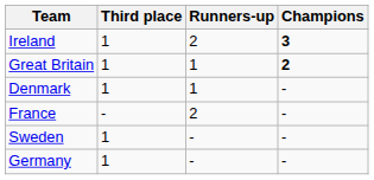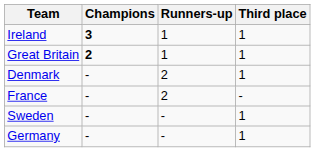 <table class="wikitable">
 <tr>
 <th>Team</th>
+<th>Champions</th>
+<th>Runners-up</th>
 <th>Third place</th>
-<th>Runners-up</th>
-<th>Champions</th>
 </tr>
 <tr>
 <td> <a href='#'>Ireland</a></td>
+<td><strong>3</strong></td>
 <td>1</td>
-<td>2</td>
-<td><strong>3</strong></td>
+<td>1</td>
 </tr>
 <tr>
 <td> <a href='#'>Great Britain</a></td>
+<td><strong>2</strong></td>
 <td>1</td>
 <td>1</td>
-<td><strong>2</strong></td>
 </tr>
 <tr>
 <td> <a href='#'>Denmark</a></td>
+<td>-</td>
+<td>2</td>
 <td>1</td>
-<td>1</td>
-<td>-</td>
 </tr>
 <tr>
 <td> <a href='#'>France</a></td>
 <td>-</td>
 <td>2</td>
 <td>-</td>
 </tr>
 <tr>
 <td> <a href='#'>Sweden</a></td>
-<td>1</td>
 <td>-</td>
 <td>-</td>
+<td>1</td>
 </tr>
 <tr>
 <td> <a href='#'>Germany</a></td>
-<td>1</td>
 <td>-</td>
 <td>-</td>
+<td>1</td>
 </tr>
 </table>
